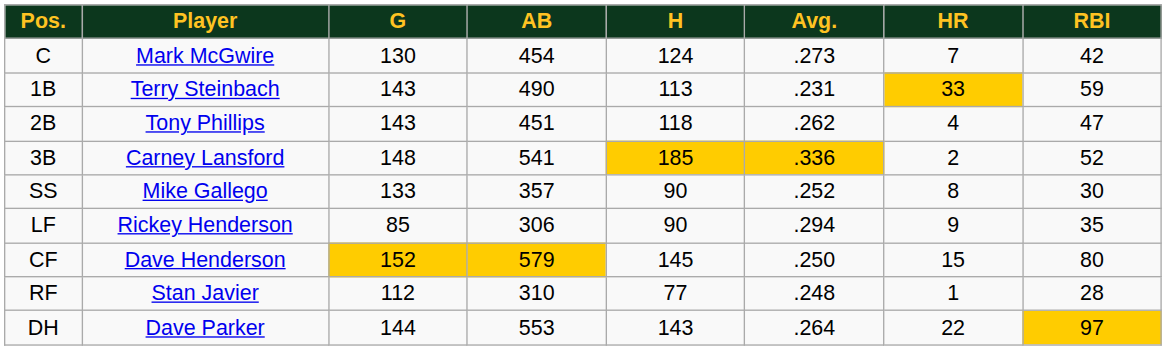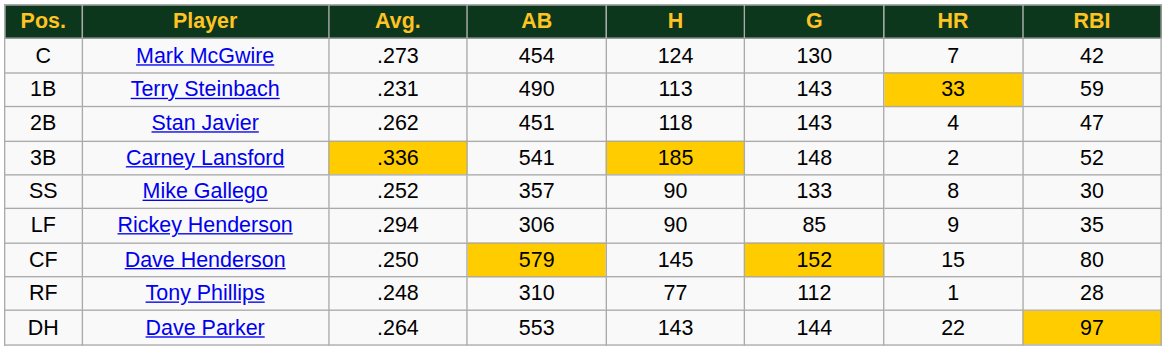 <table class="wikitable sortable">
 <tr>
 <th style="background:#0C371D;color:#ffc322;" width="5%">Pos.</th>
 <th style="background:#0C371D;color:#ffc322;" width="16%">Player</th>
-<th style="background:#0C371D;color:#ffc322;" width="9%">G</th>
+<th style="background:#0C371D;color:#ffc322;" width="9%">Avg.</th>
 <th style="background:#0C371D;color:#ffc322;" width="9%">AB</th>
 <th style="background:#0C371D;color:#ffc322;" width="9%">H</th>
-<th style="background:#0C371D;color:#ffc322;" width="9%">Avg.</th>
+<th style="background:#0C371D;color:#ffc322;" width="9%">G</th>
 <th style="background:#0C371D;color:#ffc322;" width="9%">HR</th>
 <th style="background:#0C371D;color:#ffc322;" width="9%">RBI</th>
 </tr>
 <tr align="center">
 <td>C</td>
 <td><a href='#'>Mark McGwire</a></td>
-<td>130</td>
+<td>.273</td>
 <td>454</td>
 <td>124</td>
-<td>.273</td>
+<td>130</td>
 <td>7</td>
 <td>42</td>
 </tr>
 <tr align="center">
 <td>1B</td>
 <td><a href='#'>Terry Steinbach</a></td>
-<td>143</td>
+<td>.231</td>
 <td>490</td>
 <td>113</td>
-<td>.231</td>
+<td>143</td>
 <td bgcolor="#FFCC00">33</td>
 <td>59</td>
 </tr>
 <tr align="center">
 <td>2B</td>
-<td><a href='#'>Tony Phillips</a></td>
-<td>143</td>
+<td><a href='#'>Stan Javier</a></td>
+<td>.262</td>
 <td>451</td>
 <td>118</td>
-<td>.262</td>
+<td>143</td>
 <td>4</td>
 <td>47</td>
 </tr>
 <tr align="center">
 <td>3B</td>
 <td><a href='#'>Carney Lansford</a></td>
-<td>148</td>
+<td bgcolor="#FFCC00">.336</td>
 <td>541</td>
 <td bgcolor="#FFCC00">185</td>
-<td bgcolor="#FFCC00">.336</td>
+<td>148</td>
 <td>2</td>
 <td>52</td>
 </tr>
 <tr align="center">
 <td>SS</td>
 <td><a href='#'>Mike Gallego</a></td>
-<td>133</td>
+<td>.252</td>
 <td>357</td>
 <td>90</td>
-<td>.252</td>
+<td>133</td>
 <td>8</td>
 <td>30</td>
 </tr>
 <tr align="center">
 <td>LF</td>
 <td><a href='#'>Rickey Henderson</a></td>
-<td>85</td>
+<td>.294</td>
 <td>306</td>
 <td>90</td>
-<td>.294</td>
+<td>85</td>
 <td>9</td>
 <td>35</td>
 </tr>
 <tr align="center">
 <td>CF</td>
 <td><a href='#'>Dave Henderson</a></td>
-<td bgcolor="#FFCC00">152</td>
+<td>.250</td>
 <td bgcolor="#FFCC00">579</td>
 <td>145</td>
-<td>.250</td>
+<td bgcolor="#FFCC00">152</td>
 <td>15</td>
 <td>80</td>
 </tr>
 <tr align="center">
 <td>RF</td>
-<td><a href='#'>Stan Javier</a></td>
-<td>112</td>
+<td><a href='#'>Tony Phillips</a></td>
+<td>.248</td>
 <td>310</td>
 <td>77</td>
-<td>.248</td>
+<td>112</td>
 <td>1</td>
 <td>28</td>
 </tr>
 <tr align="center">
 <td>DH</td>
 <td><a href='#'>Dave Parker</a></td>
-<td>144</td>
+<td>.264</td>
 <td>553</td>
 <td>143</td>
-<td>.264</td>
+<td>144</td>
 <td>22</td>
 <td bgcolor="#FFCC00">97</td>
 </tr>
 </table>
